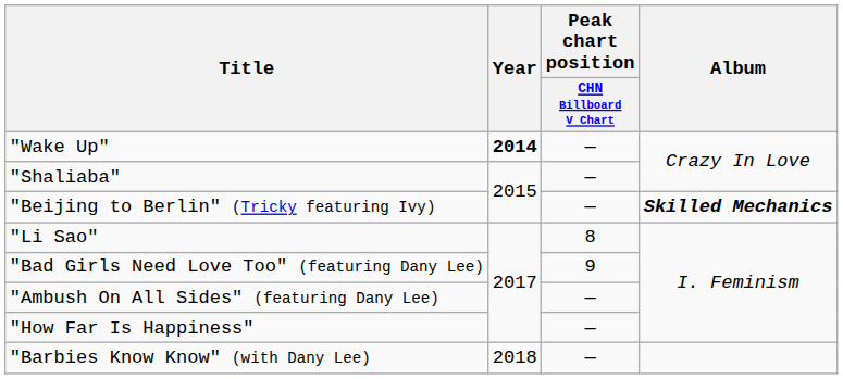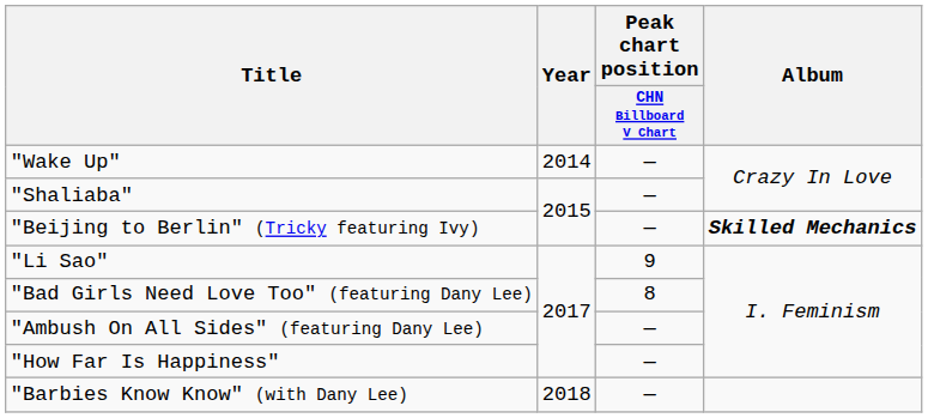 <table class="wikitable">
 <tr>
 <th rowspan="2">Title</th>
 <th rowspan="2">Year</th>
 <th colspan="1">Peak chart position</th>
 <th rowspan="2">Album</th>
 </tr>
 <tr style=font-size:smaller>
 <th scope="col" style="width:2.5em;font-size:90%;"><a href='#'>CHN<br><small>Billboard <br> V Chart</small></a><br></th>
 </tr>
 <tr>
 <td>"Wake Up"</td>
-<td rowspan="1"><strong>2014</strong></td>
+<td rowspan="1">2014</td>
 <td style="text-align:center;">—</td>
 <td rowspan="2" style="text-align:center;"><em>Crazy In Love</em><br></td>
 </tr>
 <tr>
 <td>"Shaliaba"</td>
 <td rowspan="2">2015</td>
 <td style="text-align:center;">—</td>
 </tr>
 <tr>
 <td>"Beijing to Berlin" <small> (<a href='#'>Tricky</a> featuring Ivy)</small></td>
 <td style="text-align:center;">—</td>
 <td rowspan="1" style="text-align:center;"><strong><em>Skilled Mechanics</em><br></strong></td>
 </tr>
 <tr>
 <td>"Li Sao"</td>
 <td rowspan="4">2017</td>
-<td style="text-align:center;">8</td>
+<td style="text-align:center;">9</td>
 <td rowspan="4" style="text-align:center;"><em>I. Feminism</em><br></td>
 </tr>
 <tr>
 <td>"Bad Girls Need Love Too" <small> (featuring Dany Lee)</small></td>
-<td style="text-align:center;">9</td>
+<td style="text-align:center;">8</td>
 </tr>
 <tr>
 <td>"Ambush On All Sides" <small> (featuring Dany Lee)</small></td>
 <td style="text-align:center;">—</td>
 </tr>
 <tr>
 <td>"How Far Is Happiness"</td>
 <td style="text-align:center;">—</td>
 </tr>
 <tr>
 <td>"Barbies Know Know" <small> (with Dany Lee)</small></td>
 <td rowspan="1">2018</td>
 <td style="text-align:center;">—</td>
 <td></td>
 </tr>
 </table>
